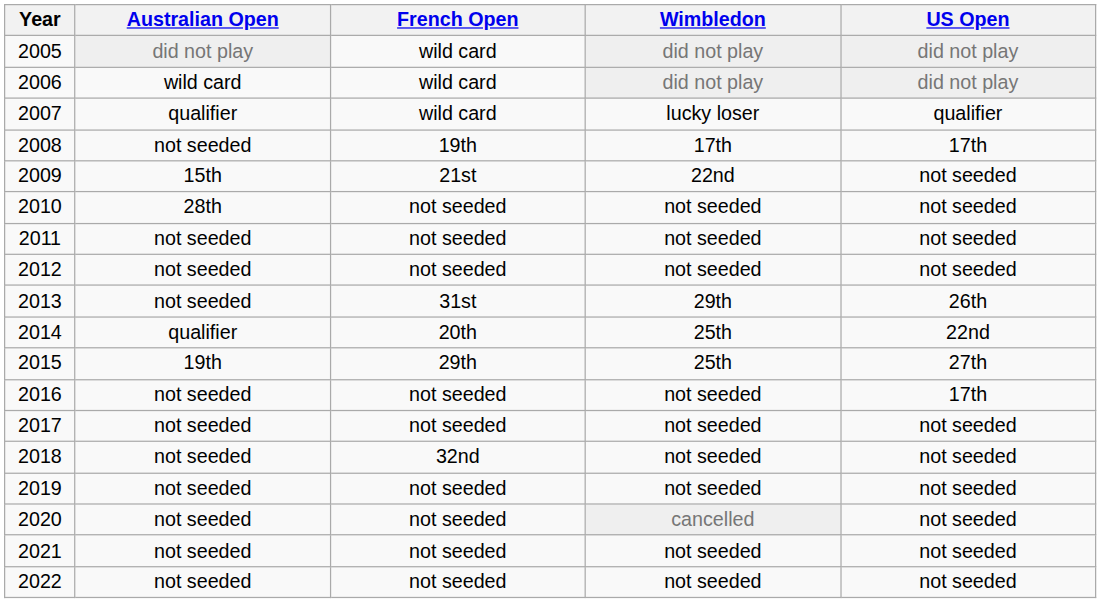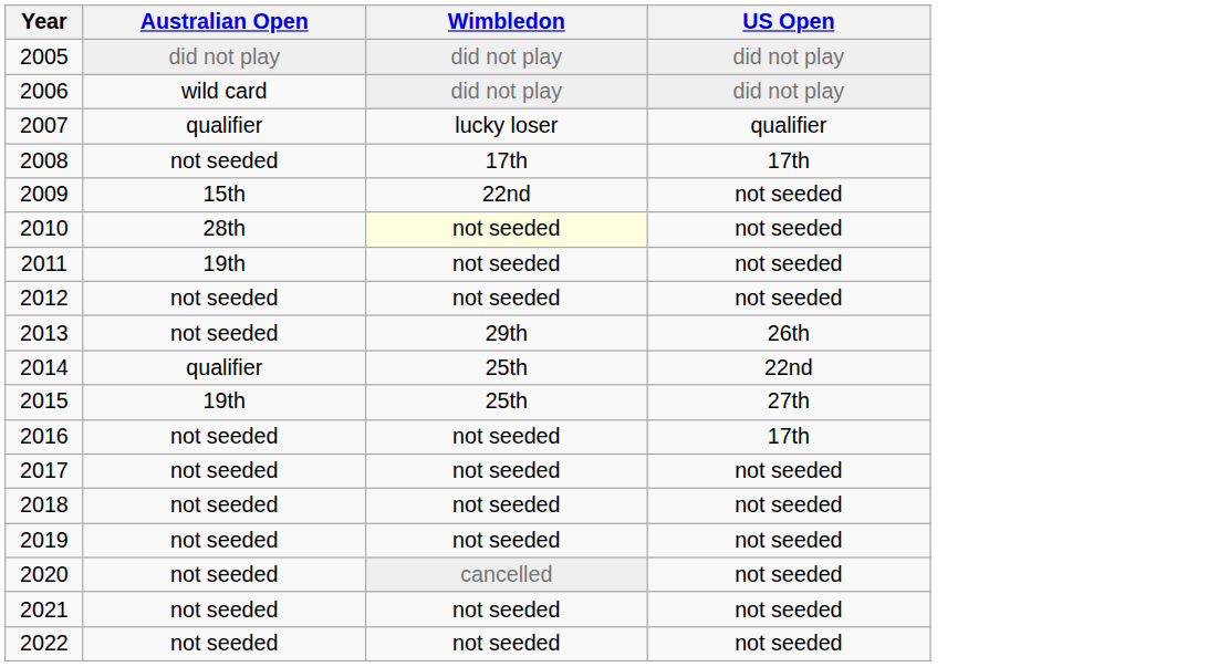 <table class="wikitable" style="text-align:center">
 <tr>
 <th width="50">Year</th>
 <th width="200"><a href='#'>Australian Open</a></th>
-<th width="200"><a href='#'>French Open</a></th>
 <th width="200"><a href='#'>Wimbledon</a></th>
 <th width="200"><a href='#'>US Open</a></th>
 </tr>
 <tr>
 <td>2005</td>
 <td style=color:#767676;background:#efefef>did not play</td>
-<td>wild card</td>
 <td style=color:#767676;background:#efefef>did not play</td>
 <td style=color:#767676;background:#efefef>did not play</td>
 </tr>
 <tr>
 <td>2006</td>
-<td>wild card</td>
 <td>wild card</td>
 <td style=color:#767676;background:#efefef>did not play</td>
 <td style=color:#767676;background:#efefef>did not play</td>
 </tr>
 <tr>
 <td>2007</td>
 <td>qualifier</td>
-<td>wild card</td>
 <td>lucky loser</td>
 <td>qualifier</td>
 </tr>
 <tr>
 <td>2008</td>
 <td>not seeded</td>
-<td>19th</td>
 <td>17th</td>
 <td>17th</td>
 </tr>
 <tr>
 <td>2009</td>
 <td>15th</td>
-<td>21st</td>
 <td>22nd</td>
 <td>not seeded</td>
 </tr>
 <tr>
 <td>2010</td>
 <td>28th</td>
-<td>not seeded</td>
-<td>not seeded</td>
+<td style="background: lightyellow;">not seeded</td>
 <td>not seeded</td>
 </tr>
 <tr>
 <td>2011</td>
-<td>not seeded</td>
-<td>not seeded</td>
+<td>19th</td>
 <td>not seeded</td>
 <td>not seeded</td>
 </tr>
 <tr>
 <td>2012</td>
 <td>not seeded</td>
 <td>not seeded</td>
 <td>not seeded</td>
-<td>not seeded</td>
 </tr>
 <tr>
 <td>2013</td>
 <td>not seeded</td>
-<td>31st</td>
 <td>29th</td>
 <td>26th</td>
 </tr>
 <tr>
 <td>2014</td>
 <td>qualifier</td>
-<td>20th</td>
 <td>25th</td>
 <td>22nd</td>
 </tr>
 <tr>
 <td>2015</td>
 <td>19th</td>
-<td>29th</td>
 <td>25th</td>
 <td>27th</td>
 </tr>
 <tr>
 <td>2016</td>
-<td>not seeded</td>
 <td>not seeded</td>
 <td>not seeded</td>
 <td>17th</td>
 </tr>
 <tr>
 <td>2017</td>
 <td>not seeded</td>
 <td>not seeded</td>
 <td>not seeded</td>
-<td>not seeded</td>
 </tr>
 <tr>
 <td>2018</td>
 <td>not seeded</td>
-<td>32nd</td>
 <td>not seeded</td>
 <td>not seeded</td>
 </tr>
 <tr>
 <td>2019</td>
 <td>not seeded</td>
 <td>not seeded</td>
 <td>not seeded</td>
-<td>not seeded</td>
 </tr>
 <tr>
 <td>2020</td>
-<td>not seeded</td>
 <td>not seeded</td>
 <td style=color:#767676;background:#efefef>cancelled</td>
 <td>not seeded</td>
 </tr>
 <tr>
 <td>2021</td>
 <td>not seeded</td>
 <td>not seeded</td>
 <td>not seeded</td>
-<td>not seeded</td>
 </tr>
 <tr>
 <td>2022</td>
 <td>not seeded</td>
 <td>not seeded</td>
 <td>not seeded</td>
-<td>not seeded</td>
 </tr>
 </table>
